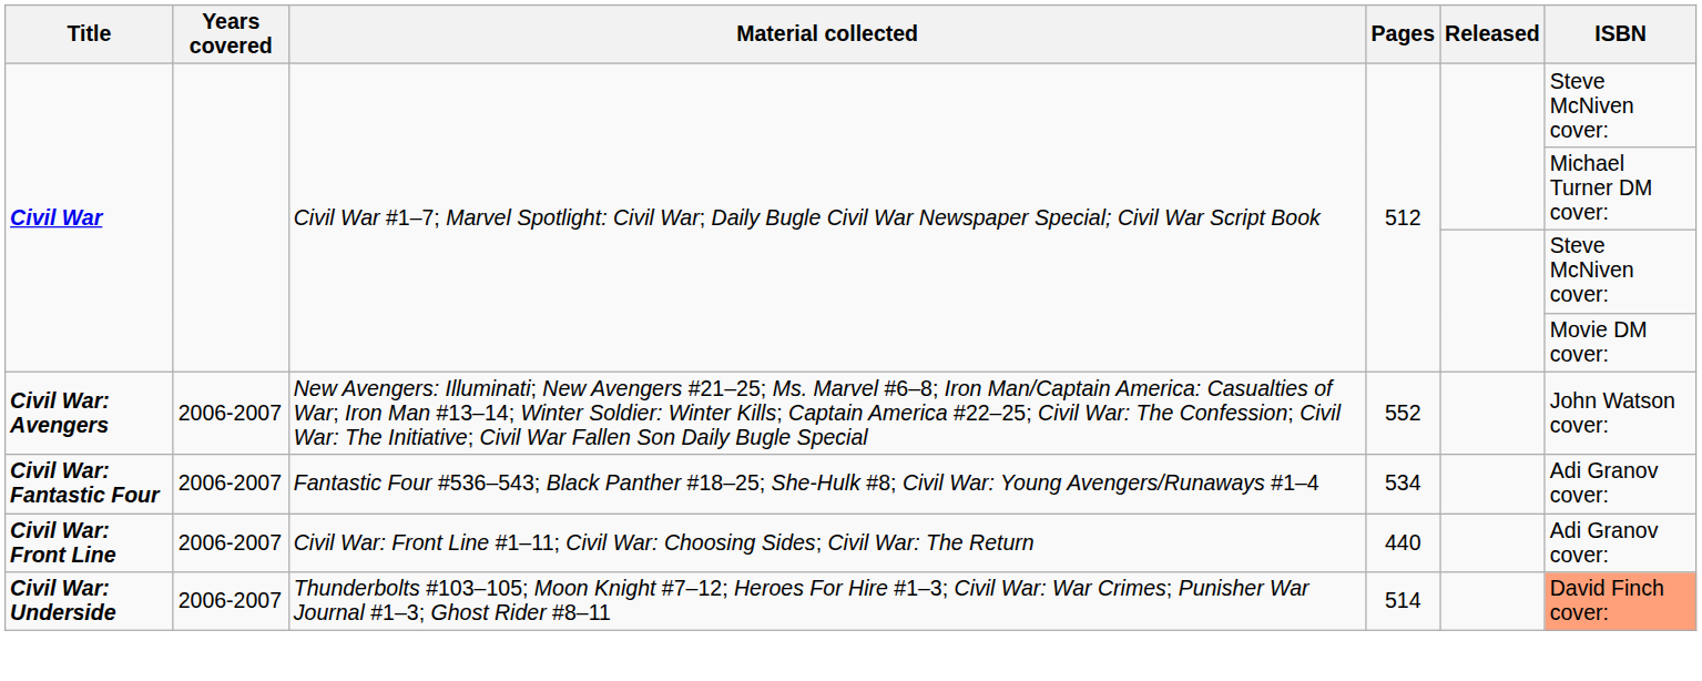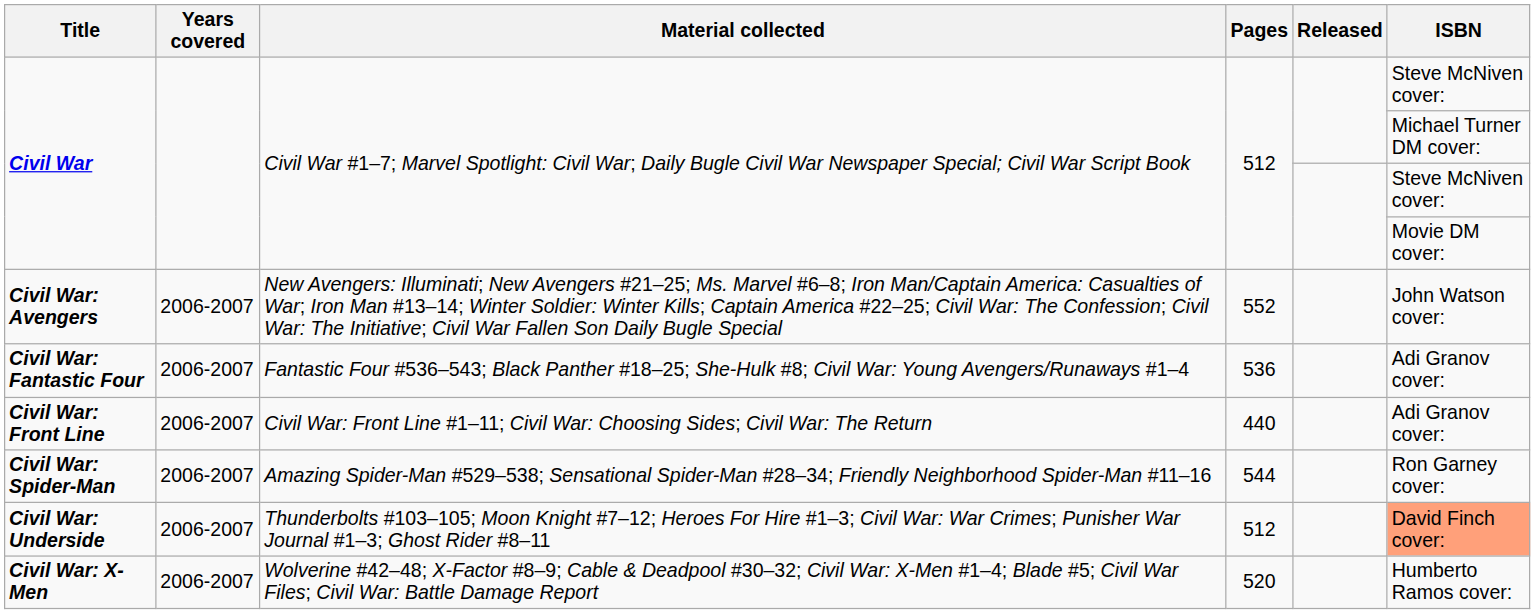 <table class="wikitable sortable" width=99%>
 <tr>
 <th>Title</th>
 <th>Years covered</th>
 <th class="unsortable">Material collected</th>
 <th>Pages</th>
 <th>Released</th>
 <th class="unsortable">ISBN</th>
 </tr>
 <tr>
 <td rowspan="4"><strong><em><a href='#'>Civil War</a></em></strong></td>
 <td rowspan="4"></td>
 <td rowspan="4"><em>Civil War</em> #1–7; <em>Marvel Spotlight: Civil War</em>; <em>Daily Bugle Civil War Newspaper Special; Civil War Script Book</em></td>
 <td style="text-align: center;" rowspan=4>512</td>
 <td rowspan="2"></td>
 <td>Steve McNiven cover: </td>
 </tr>
 <tr>
 <td>Michael Turner DM cover: </td>
 </tr>
 <tr>
 <td rowspan="2"></td>
 <td>Steve McNiven cover: </td>
 </tr>
 <tr>
 <td>Movie DM cover: </td>
 </tr>
 <tr>
 <td><strong><em>Civil War: Avengers</em></strong></td>
 <td>2006-2007</td>
 <td><em>New Avengers: Illuminati</em>; <em>New Avengers</em> #21–25; <em>Ms. Marvel</em> #6–8; <em>Iron Man/Captain America: Casualties of War</em>; <em>Iron Man</em> #13–14; <em>Winter Soldier: Winter Kills</em>; <em>Captain America</em> #22–25; <em>Civil War: The Confession</em>; <em>Civil War: The Initiative</em>; <em>Civil War Fallen Son Daily Bugle Special</em></td>
 <td style="text-align: center;">552</td>
 <td></td>
 <td>John Watson cover: </td>
 </tr>
 <tr>
 <td><strong><em>Civil War: Fantastic Four</em></strong></td>
 <td>2006-2007</td>
 <td><em>Fantastic Four</em> #536–543; <em>Black Panther</em> #18–25; <em>She-Hulk</em> #8; <em>Civil War: Young Avengers/Runaways</em> #1–4</td>
-<td style="text-align: center;">534</td>
+<td style="text-align: center;">536</td>
 <td></td>
 <td>Adi Granov cover: </td>
 </tr>
 <tr>
 <td><strong><em>Civil War: Front Line</em></strong></td>
 <td>2006-2007</td>
 <td><em>Civil War: Front Line</em> #1–11; <em>Civil War: Choosing Sides</em>; <em>Civil War: The Return</em></td>
 <td style="text-align: center;">440</td>
 <td></td>
 <td>Adi Granov cover: </td>
 </tr>
 <tr>
+<td><strong><em>Civil War: Spider-Man</em></strong></td>
+<td>2006-2007</td>
+<td><em>Amazing Spider-Man</em> #529–538; <em>Sensational Spider-Man</em> #28–34; <em>Friendly Neighborhood Spider-Man</em> #11–16</td>
+<td style="text-align: center;">544</td>
+<td></td>
+<td>Ron Garney cover: </td>
+</tr>
+<tr>
 <td><strong><em>Civil War: Underside</em></strong></td>
 <td>2006-2007</td>
 <td><em>Thunderbolts</em> #103–105; <em>Moon Knight</em> #7–12; <em>Heroes For Hire</em> #1–3; <em>Civil War: War Crimes</em>; <em>Punisher War Journal</em> #1–3; <em>Ghost Rider</em> #8–11</td>
-<td style="text-align: center;">514</td>
+<td style="text-align: center;">512</td>
 <td></td>
 <td style="background: lightsalmon;">David Finch cover: </td>
 </tr>
+<tr>
+<td><strong><em>Civil War: X-Men</em></strong></td>
+<td>2006-2007</td>
+<td><em>Wolverine</em> #42–48; <em>X-Factor</em> #8–9; <em>Cable & Deadpool</em> #30–32; <em>Civil War: X-Men</em> #1–4; <em>Blade</em> #5; <em>Civil War Files</em>; <em>Civil War: Battle Damage Report</em></td>
+<td style="text-align: center;">520</td>
+<td></td>
+<td>Humberto Ramos cover: </td>
+</tr>
 </table>
